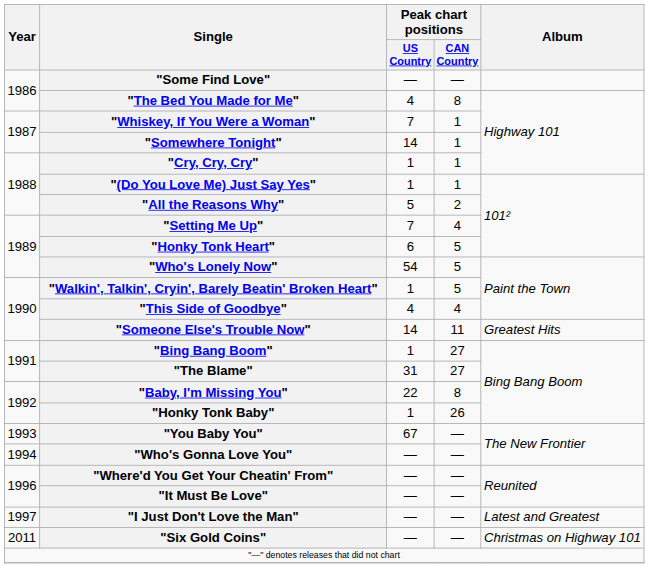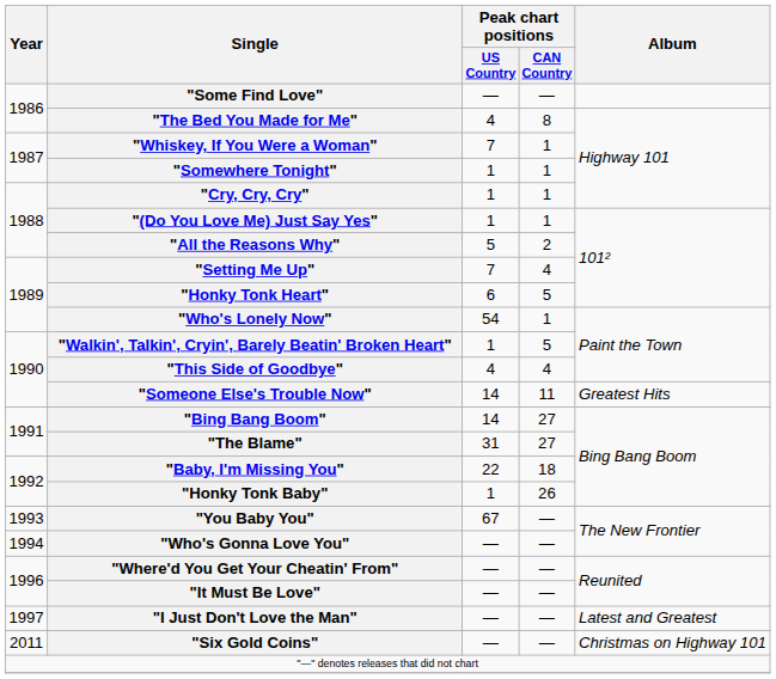 <table class="wikitable plainrowheaders" style="text-align:center;">
 <tr>
 <th rowspan="2">Year</th>
 <th rowspan="2" style="width:26em;">Single</th>
 <th colspan="2">Peak chart<br>positions</th>
 <th rowspan="2">Album</th>
 </tr>
 <tr style="font-size:smaller;">
 <th width="45"><a href='#'>US Country</a></th>
 <th width="45"><a href='#'>CAN Country</a></th>
 </tr>
 <tr>
 <td rowspan="2">1986</td>
 <th scope="row">"Some Find Love"</th>
 <td>—</td>
 <td>—</td>
 <td></td>
 </tr>
 <tr>
 <th scope="row">"<a href='#'>The Bed You Made for Me</a>"</th>
 <td>4</td>
 <td>8</td>
 <td align="left" rowspan="4"><em>Highway 101</em></td>
 </tr>
 <tr>
 <td rowspan="2">1987</td>
 <th scope="row">"<a href='#'>Whiskey, If You Were a Woman</a>"</th>
 <td>7</td>
 <td>1</td>
 </tr>
 <tr>
 <th scope="row">"<a href='#'>Somewhere Tonight</a>"</th>
-<td>14</td>
+<td>1</td>
 <td>1</td>
 </tr>
 <tr>
 <td rowspan="3">1988</td>
 <th scope="row">"<a href='#'>Cry, Cry, Cry</a>"</th>
 <td>1</td>
 <td>1</td>
 </tr>
 <tr>
 <th scope="row">"<a href='#'>(Do You Love Me) Just Say Yes</a>"</th>
 <td>1</td>
 <td>1</td>
 <td align="left" rowspan="4"><em>101²</em></td>
 </tr>
 <tr>
 <th scope="row">"<a href='#'>All the Reasons Why</a>"</th>
 <td>5</td>
 <td>2</td>
 </tr>
 <tr>
 <td rowspan="3">1989</td>
 <th scope="row">"<a href='#'>Setting Me Up</a>"</th>
 <td>7</td>
 <td>4</td>
 </tr>
 <tr>
 <th scope="row">"<a href='#'>Honky Tonk Heart</a>"</th>
 <td>6</td>
 <td>5</td>
 </tr>
 <tr>
 <th scope="row">"<a href='#'>Who's Lonely Now</a>"</th>
 <td>54</td>
-<td>5</td>
+<td>1</td>
 <td align="left" rowspan="3"><em>Paint the Town</em></td>
 </tr>
 <tr>
 <td rowspan="3">1990</td>
 <th scope="row">"<a href='#'>Walkin', Talkin', Cryin', Barely Beatin' Broken Heart</a>"</th>
 <td>1</td>
 <td>5</td>
 </tr>
 <tr>
 <th scope="row">"<a href='#'>This Side of Goodbye</a>"</th>
 <td>4</td>
 <td>4</td>
 </tr>
 <tr>
 <th scope="row">"<a href='#'>Someone Else's Trouble Now</a>"</th>
 <td>14</td>
 <td>11</td>
 <td align="left"><em>Greatest Hits</em></td>
 </tr>
 <tr>
 <td rowspan="2">1991</td>
 <th scope="row">"<a href='#'>Bing Bang Boom</a>"</th>
-<td>1</td>
+<td>14</td>
 <td>27</td>
 <td align="left" rowspan="4"><em>Bing Bang Boom</em></td>
 </tr>
 <tr>
 <th scope="row">"The Blame"</th>
 <td>31</td>
 <td>27</td>
 </tr>
 <tr>
 <td rowspan="2">1992</td>
 <th scope="row">"<a href='#'>Baby, I'm Missing You</a>"</th>
 <td>22</td>
-<td>8</td>
+<td>18</td>
 </tr>
 <tr>
 <th scope="row">"Honky Tonk Baby"</th>
 <td>1</td>
 <td>26</td>
 </tr>
 <tr>
 <td>1993</td>
 <th scope="row">"You Baby You"</th>
 <td>67</td>
 <td>—</td>
 <td align="left" rowspan="2"><em>The New Frontier</em></td>
 </tr>
 <tr>
 <td>1994</td>
 <th scope="row">"Who's Gonna Love You"</th>
 <td>—</td>
 <td>—</td>
 </tr>
 <tr>
 <td rowspan="2">1996</td>
 <th scope="row">"Where'd You Get Your Cheatin' From"</th>
 <td>—</td>
 <td>—</td>
 <td align="left" rowspan="2"><em>Reunited</em></td>
 </tr>
 <tr>
 <th scope="row">"It Must Be Love"</th>
 <td>—</td>
 <td>—</td>
 </tr>
 <tr>
 <td>1997</td>
 <th scope="row">"I Just Don't Love the Man"</th>
 <td>—</td>
 <td>—</td>
 <td align="left"><em>Latest and Greatest</em></td>
 </tr>
 <tr>
 <td>2011</td>
 <th scope="row">"Six Gold Coins"</th>
 <td>—</td>
 <td>—</td>
 <td align="left"><em>Christmas on Highway 101</em></td>
 </tr>
 <tr>
 <td colspan="5" style="font-size:8pt">"—" denotes releases that did not chart</td>
 </tr>
 <tr>
 </tr>
 </table>
